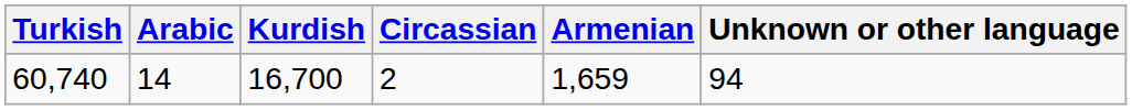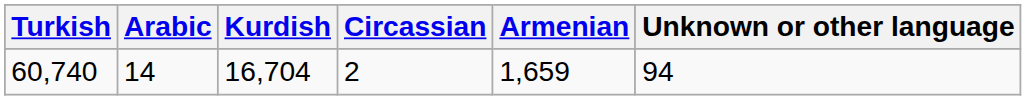 <table class="wikitable">
 <tr>
 <th><a href='#'>Turkish</a></th>
 <th><a href='#'>Arabic</a></th>
 <th><a href='#'>Kurdish</a></th>
 <th><a href='#'>Circassian</a></th>
 <th><a href='#'>Armenian</a></th>
 <th>Unknown or other language</th>
 </tr>
 <tr>
 <td>60,740</td>
 <td>14</td>
-<td>16,700</td>
+<td>16,704</td>
 <td>2</td>
 <td>1,659</td>
 <td>94</td>
 </tr>
 </table>
